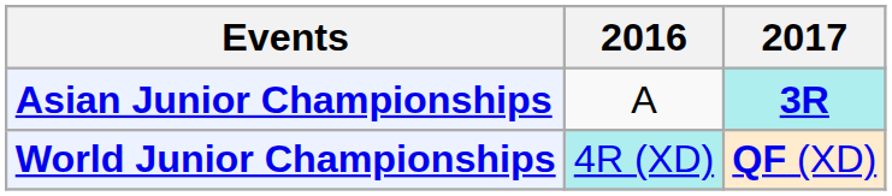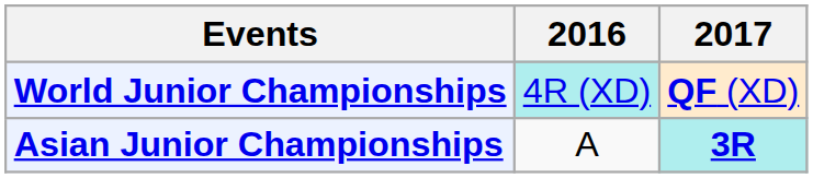 <table style='font-size: 90%; text-align:center;' class='wikitable'>
 <tr>
 <th>Events</th>
 <th>2016</th>
 <th>2017</th>
 </tr>
 <tr>
+<td bgcolor="#ECF2FF"; align="left"><strong><a href='#'>World Junior Championships</a></strong></td>
+<td bgcolor=AFEEEE><a href='#'>4R (XD)</a></td>
+<td bgcolor=FFEBCD><a href='#'><strong>QF</strong> (XD)</a></td>
+</tr>
+<tr>
 <td bgcolor="#ECF2FF"; align="left"><strong><a href='#'>Asian Junior Championships</a></strong></td>
 <td>A</td>
 <td bgcolor=AFEEEE><a href='#'><strong>3R</strong></a></td>
 </tr>
-<tr>
-<td bgcolor="#ECF2FF"; align="left"><strong><a href='#'>World Junior Championships</a></strong></td>
-<td bgcolor=AFEEEE><a href='#'>4R (XD)</a></td>
-<td bgcolor=FFEBCD><a href='#'><strong>QF</strong> (XD)</a></td>
-</tr>
 </table>
